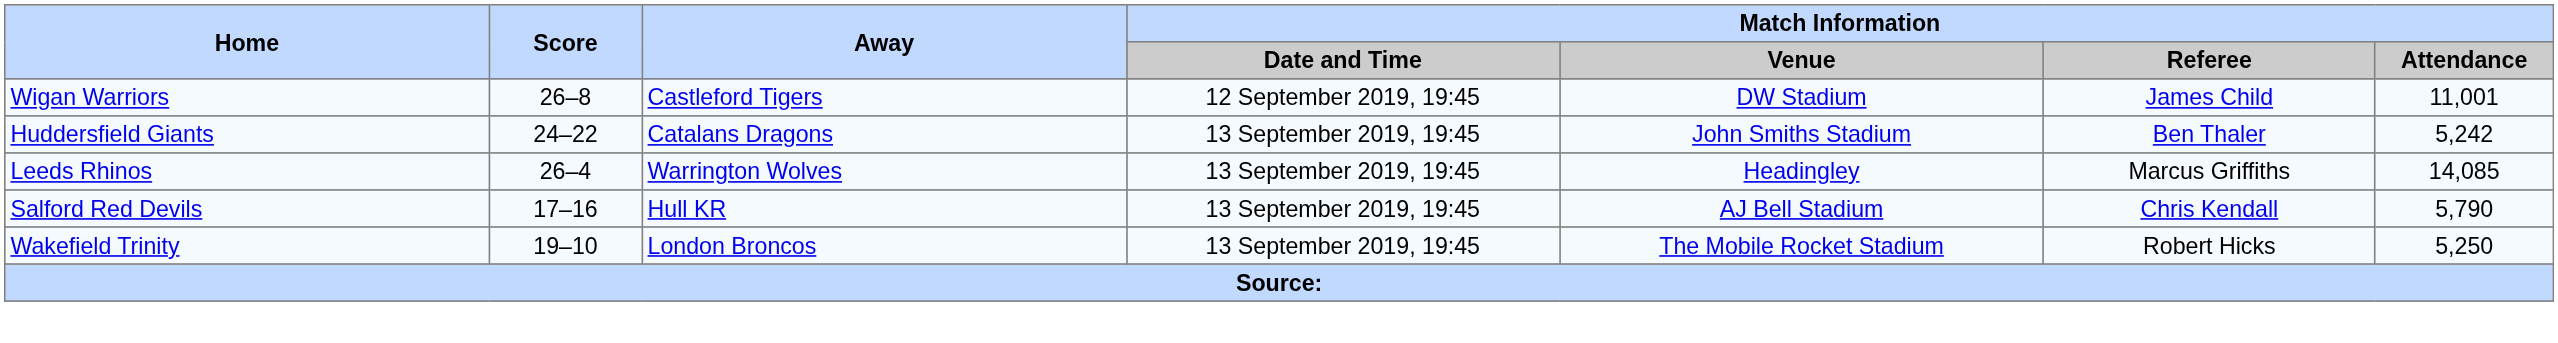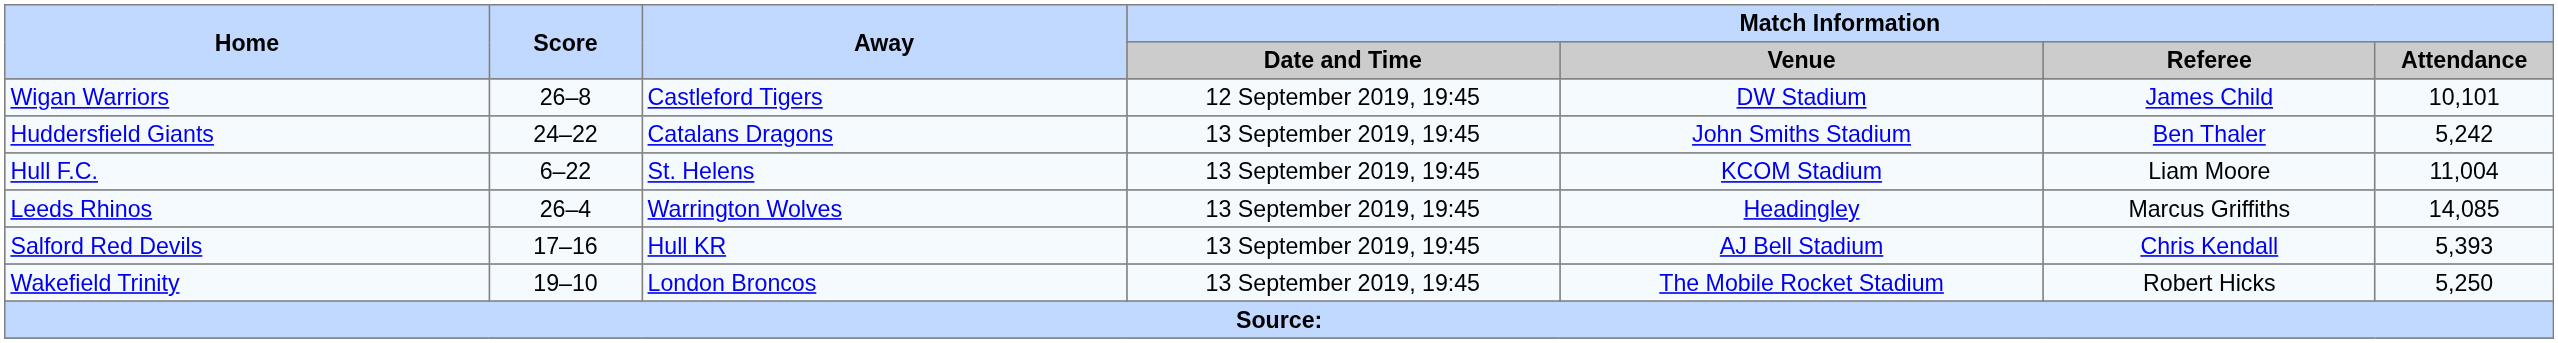 <table border="1" style="border-collapse:collapse; font-size:90%; text-align:center;" cellpadding="3" cellspacing="0" width="100%">
 <tr bgcolor="#C1D8FF">
 <th rowspan="2" width="19%">Home</th>
 <th rowspan="2" width="6%">Score</th>
 <th rowspan="2" width="19%">Away</th>
 <th colspan="4">Match Information</th>
 </tr>
 <tr bgcolor="#CCCCCC">
 <th width="17%">Date and Time</th>
 <th width="19%">Venue</th>
 <th width="13%">Referee</th>
 <th width="7%">Attendance</th>
 </tr>
 <tr bgcolor="#F5FAFF">
 <td align="left"> <a href='#'>Wigan Warriors</a></td>
 <td>26–8</td>
 <td align="left"> <a href='#'>Castleford Tigers</a></td>
 <td>12 September 2019, 19:45</td>
 <td><a href='#'>DW Stadium</a></td>
 <td><a href='#'>James Child</a></td>
-<td>11,001</td>
+<td>10,101</td>
 </tr>
 <tr bgcolor="#F5FAFF">
 <td align="left"> <a href='#'>Huddersfield Giants</a></td>
 <td>24–22</td>
 <td align="left"> <a href='#'>Catalans Dragons</a></td>
 <td>13 September 2019, 19:45</td>
 <td><a href='#'>John Smiths Stadium</a></td>
 <td><a href='#'>Ben Thaler</a></td>
 <td>5,242</td>
+</tr>
+<tr bgcolor="#F5FAFF">
+<td align="left"> <a href='#'>Hull F.C.</a></td>
+<td>6–22</td>
+<td align="left"> <a href='#'>St. Helens</a></td>
+<td>13 September 2019, 19:45</td>
+<td><a href='#'>KCOM Stadium</a></td>
+<td>Liam Moore</td>
+<td>11,004</td>
 </tr>
 <tr bgcolor="#F5FAFF">
 <td align="left"> <a href='#'>Leeds Rhinos</a></td>
 <td>26–4</td>
 <td align="left"> <a href='#'>Warrington Wolves</a></td>
 <td>13 September 2019, 19:45</td>
 <td><a href='#'>Headingley</a></td>
 <td>Marcus Griffiths</td>
 <td>14,085</td>
 </tr>
 <tr bgcolor="#F5FAFF">
 <td align="left"> <a href='#'>Salford Red Devils</a></td>
 <td>17–16</td>
 <td align="left"> <a href='#'>Hull KR</a></td>
 <td>13 September 2019, 19:45</td>
 <td><a href='#'>AJ Bell Stadium</a></td>
 <td><a href='#'>Chris Kendall</a></td>
-<td>5,790</td>
+<td>5,393</td>
 </tr>
 <tr bgcolor="#F5FAFF">
 <td align="left"> <a href='#'>Wakefield Trinity</a></td>
 <td>19–10</td>
 <td align="left"> <a href='#'>London Broncos</a></td>
 <td>13 September 2019, 19:45</td>
 <td><a href='#'>The Mobile Rocket Stadium</a></td>
 <td>Robert Hicks</td>
 <td>5,250</td>
 </tr>
 <tr style="background:#c1d8ff;">
 <th colspan="7">Source:</th>
 </tr>
 </table>
